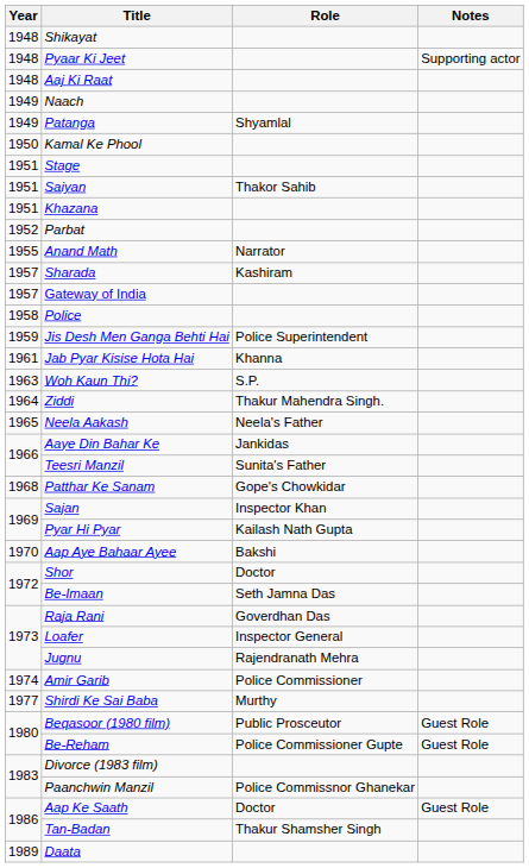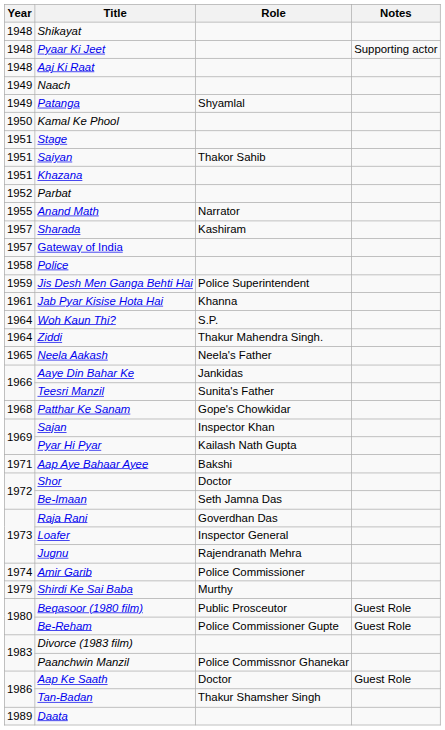 <table class="wikitable">
 <tr>
 <th>Year</th>
 <th>Title</th>
 <th>Role</th>
 <th>Notes</th>
 </tr>
 <tr>
 <td>1948</td>
 <td><em>Shikayat</em></td>
 <td></td>
 <td></td>
 </tr>
 <tr>
 <td>1948</td>
 <td><em><a href='#'>Pyaar Ki Jeet</a></em></td>
 <td></td>
 <td>Supporting actor</td>
 </tr>
 <tr>
 <td>1948</td>
 <td><em><a href='#'>Aaj Ki Raat</a></em></td>
 <td></td>
 <td></td>
 </tr>
 <tr>
 <td>1949</td>
 <td><em>Naach</em></td>
 <td></td>
 <td></td>
 </tr>
 <tr>
 <td>1949</td>
 <td><em><a href='#'>Patanga</a></em></td>
 <td>Shyamlal</td>
 <td></td>
 </tr>
 <tr>
 <td>1950</td>
 <td><em>Kamal Ke Phool</em></td>
 <td></td>
 <td></td>
 </tr>
 <tr>
 <td>1951</td>
 <td><em><a href='#'>Stage</a></em></td>
 <td></td>
 <td></td>
 </tr>
 <tr>
 <td>1951</td>
 <td><em><a href='#'>Saiyan</a></em></td>
 <td>Thakor Sahib</td>
 <td></td>
 </tr>
 <tr>
 <td>1951</td>
 <td><em><a href='#'>Khazana</a></em></td>
 <td></td>
 <td></td>
 </tr>
 <tr>
 <td>1952</td>
 <td><em>Parbat</em></td>
 <td></td>
 <td></td>
 </tr>
 <tr>
 <td>1955</td>
 <td><em><a href='#'>Anand Math</a></em></td>
 <td>Narrator</td>
 <td></td>
 </tr>
 <tr>
 <td>1957</td>
 <td><em><a href='#'>Sharada</a></em></td>
 <td>Kashiram</td>
 <td></td>
 </tr>
 <tr>
 <td>1957</td>
 <td><a href='#'>Gateway of India</a></td>
 <td></td>
 <td></td>
 </tr>
 <tr>
 <td>1958</td>
 <td><em><a href='#'>Police</a></em></td>
 <td></td>
 <td></td>
 </tr>
 <tr>
 <td>1959</td>
 <td><em><a href='#'>Jis Desh Men Ganga Behti Hai</a></em></td>
 <td>Police Superintendent</td>
 <td></td>
 </tr>
 <tr>
 <td>1961</td>
 <td><em><a href='#'>Jab Pyar Kisise Hota Hai</a></em></td>
 <td>Khanna</td>
 <td></td>
 </tr>
 <tr>
-<td>1963</td>
+<td>1964</td>
 <td><em><a href='#'>Woh Kaun Thi?</a></em></td>
 <td>S.P.</td>
 <td></td>
 </tr>
 <tr>
 <td>1964</td>
 <td><em><a href='#'>Ziddi</a></em></td>
 <td>Thakur Mahendra Singh.</td>
 <td></td>
 </tr>
 <tr>
 <td>1965</td>
 <td><em><a href='#'>Neela Aakash</a></em></td>
 <td>Neela's Father</td>
 <td></td>
 </tr>
 <tr>
 <td rowspan="2">1966</td>
 <td><em><a href='#'>Aaye Din Bahar Ke</a></em></td>
 <td>Jankidas</td>
 <td></td>
 </tr>
 <tr>
 <td><em><a href='#'>Teesri Manzil</a></em></td>
 <td>Sunita's Father</td>
 <td></td>
 </tr>
 <tr>
 <td>1968</td>
 <td><em><a href='#'>Patthar Ke Sanam</a></em></td>
 <td>Gope's Chowkidar</td>
 <td></td>
 </tr>
 <tr>
 <td rowspan="2">1969</td>
 <td><em><a href='#'>Sajan</a></em></td>
 <td>Inspector Khan</td>
 <td></td>
 </tr>
 <tr>
 <td><em><a href='#'>Pyar Hi Pyar</a></em></td>
 <td>Kailash Nath Gupta</td>
 <td></td>
 </tr>
 <tr>
-<td>1970</td>
+<td>1971</td>
 <td><em><a href='#'>Aap Aye Bahaar Ayee</a></em></td>
 <td>Bakshi</td>
 <td></td>
 </tr>
 <tr>
 <td rowspan="2">1972</td>
 <td><em><a href='#'>Shor</a></em></td>
 <td>Doctor</td>
 <td></td>
 </tr>
 <tr>
 <td><em><a href='#'>Be-Imaan</a></em></td>
 <td>Seth Jamna Das</td>
 <td></td>
 </tr>
 <tr>
 <td rowspan="3">1973</td>
 <td><em><a href='#'>Raja Rani</a></em></td>
 <td>Goverdhan Das</td>
 <td></td>
 </tr>
 <tr>
 <td><em><a href='#'>Loafer</a></em></td>
 <td>Inspector General</td>
 <td></td>
 </tr>
 <tr>
 <td><em><a href='#'>Jugnu</a></em></td>
 <td>Rajendranath Mehra</td>
 <td></td>
 </tr>
 <tr>
 <td>1974</td>
 <td><em><a href='#'>Amir Garib</a></em></td>
 <td>Police Commissioner</td>
 <td></td>
 </tr>
 <tr>
-<td>1977</td>
+<td>1979</td>
 <td><em><a href='#'>Shirdi Ke Sai Baba</a></em></td>
 <td>Murthy</td>
 <td></td>
 </tr>
 <tr>
 <td Rowspan="2">1980</td>
 <td><em><a href='#'>Beqasoor (1980 film)</a></em></td>
 <td>Public Prosceutor</td>
 <td>Guest Role</td>
 </tr>
 <tr>
 <td><em><a href='#'>Be-Reham</a></em></td>
 <td>Police Commissioner Gupte</td>
 <td>Guest Role</td>
 </tr>
 <tr>
 <td Rowspan="2">1983</td>
 <td><em>Divorce (1983 film)</em></td>
 <td></td>
 <td></td>
 </tr>
 <tr>
 <td><em>Paanchwin Manzil</em></td>
 <td>Police Commissnor Ghanekar</td>
 <td></td>
 </tr>
 <tr>
 <td Rowspan="2">1986</td>
 <td><em><a href='#'>Aap Ke Saath</a></em></td>
 <td>Doctor</td>
 <td>Guest Role</td>
 </tr>
 <tr>
 <td><em><a href='#'>Tan-Badan</a></em></td>
 <td>Thakur Shamsher Singh</td>
 <td></td>
 </tr>
 <tr>
 <td>1989</td>
 <td><em><a href='#'>Daata</a></em></td>
 <td></td>
 <td></td>
 </tr>
 </table>
